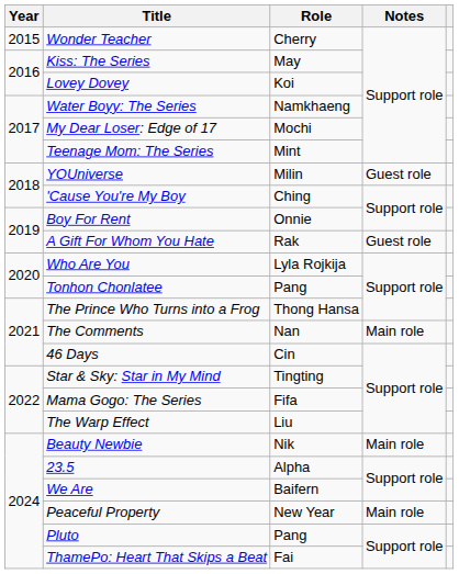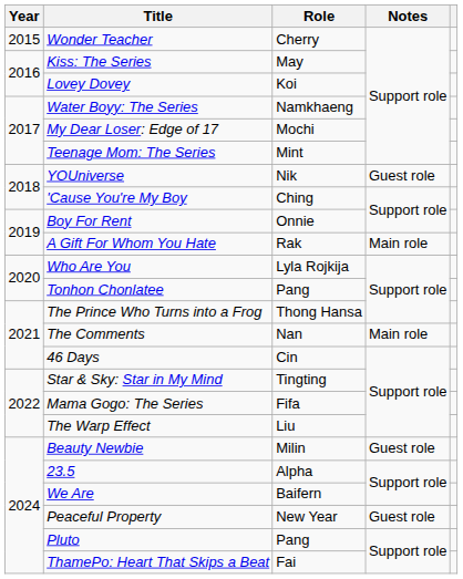 <table class="wikitable sortable">
 <tr>
 <th scope="col">Year</th>
 <th scope="col">Title</th>
 <th scope="col">Role</th>
 <th scope="col" class="unsortable">Notes</th>
 <th scope="col" class="unsortable"></th>
 </tr>
 <tr>
 <td>2015</td>
 <td><em><a href='#'>Wonder Teacher</a></em></td>
 <td>Cherry</td>
 <td rowspan="6">Support role</td>
 <td style="text-align: center;"></td>
 </tr>
 <tr>
 <td rowspan="2">2016</td>
 <td><em><a href='#'>Kiss: The Series</a></em></td>
 <td>May</td>
 <td style="text-align: center;"></td>
 </tr>
 <tr>
 <td><em><a href='#'>Lovey Dovey</a></em></td>
 <td>Koi</td>
 <td style="text-align: center;"></td>
 </tr>
 <tr>
 <td rowspan="3">2017</td>
 <td><em><a href='#'>Water Boyy: The Series</a></em></td>
 <td>Namkhaeng</td>
 <td style="text-align: center;"></td>
 </tr>
 <tr>
 <td><em><a href='#'>My Dear Loser</a>: Edge of 17</em></td>
 <td>Mochi</td>
 <td style="text-align: center;"></td>
 </tr>
 <tr>
 <td><em><a href='#'>Teenage Mom: The Series</a></em></td>
 <td>Mint</td>
 <td style="text-align: center;"></td>
 </tr>
 <tr>
 <td rowspan="2">2018</td>
 <td><em><a href='#'>YOUniverse</a></em></td>
-<td>Milin</td>
+<td>Nik</td>
 <td>Guest role</td>
 <td style="text-align: center;"></td>
 </tr>
 <tr>
 <td><em><a href='#'>'Cause You're My Boy</a></em></td>
 <td>Ching</td>
 <td rowspan="2">Support role</td>
 <td style="text-align: center;"></td>
 </tr>
 <tr>
 <td rowspan="2">2019</td>
 <td><em><a href='#'>Boy For Rent</a></em></td>
 <td>Onnie</td>
 <td style="text-align: center;"></td>
 </tr>
 <tr>
 <td><em><a href='#'>A Gift For Whom You Hate</a></em></td>
 <td>Rak</td>
-<td>Guest role</td>
+<td>Main role</td>
 <td style="text-align: center;"></td>
 </tr>
 <tr>
 <td rowspan="2">2020</td>
 <td><em><a href='#'>Who Are You</a></em></td>
 <td>Lyla Rojkija</td>
 <td rowspan="3">Support role</td>
 <td style="text-align: center;"></td>
 </tr>
 <tr>
 <td><em><a href='#'>Tonhon Chonlatee</a></em></td>
 <td>Pang</td>
 <td style="text-align: center;"></td>
 </tr>
 <tr>
 <td rowspan="3">2021</td>
 <td><em>The Prince Who Turns into a Frog</em></td>
 <td>Thong Hansa</td>
 <td style="text-align: center;"></td>
 </tr>
 <tr>
 <td><em>The Comments</em></td>
 <td>Nan</td>
 <td>Main role</td>
 <td style="text-align: center;"></td>
 </tr>
 <tr>
 <td><em>46 Days</em></td>
 <td>Cin</td>
 <td rowspan="4">Support role</td>
 <td style="text-align: center;"></td>
 </tr>
 <tr>
 <td rowspan="3">2022</td>
 <td><em>Star & Sky: <a href='#'>Star in My Mind</a></em></td>
 <td>Tingting</td>
 <td style="text-align: center;"></td>
 </tr>
 <tr>
 <td><em>Mama Gogo: The Series</em></td>
 <td>Fifa</td>
 <td style="text-align: center;"></td>
 </tr>
 <tr>
 <td><em>The Warp Effect</em></td>
 <td>Liu</td>
 <td style="text-align: center;"></td>
 </tr>
 <tr>
 <td rowspan="6">2024</td>
 <td><em><a href='#'>Beauty Newbie</a></em></td>
-<td>Nik</td>
-<td>Main role</td>
+<td>Milin</td>
+<td>Guest role</td>
 <td style="text-align: center;"></td>
 </tr>
 <tr>
 <td><em><a href='#'>23.5</a></em></td>
 <td>Alpha</td>
 <td rowspan="2">Support role</td>
 <td style="text-align: center;"></td>
 </tr>
 <tr>
 <td><em><a href='#'>We Are</a></em></td>
 <td>Baifern</td>
 <td style="text-align: center;"></td>
 </tr>
 <tr>
 <td><em>Peaceful Property</em></td>
 <td>New Year</td>
-<td>Main role</td>
+<td>Guest role</td>
 <td style="text-align: center;"></td>
 </tr>
 <tr>
 <td><em><a href='#'>Pluto</a></em></td>
 <td>Pang</td>
 <td rowspan="2">Support role</td>
 <td style="text-align: center;"></td>
 </tr>
 <tr>
 <td><em><a href='#'>ThamePo: Heart That Skips a Beat</a></em></td>
 <td>Fai</td>
 <td style="text-align: center;"></td>
 </tr>
 </table>
